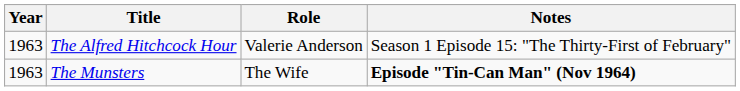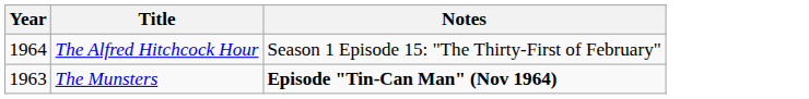 <table class="wikitable sortable">
 <tr>
 <th>Year</th>
 <th>Title</th>
-<th>Role</th>
 <th class="unsortable">Notes</th>
 </tr>
 <tr>
-<td>1963</td>
+<td>1964</td>
 <td><em><a href='#'>The Alfred Hitchcock Hour</a></em></td>
-<td>Valerie Anderson</td>
 <td>Season 1 Episode 15: "The Thirty-First of February"</td>
 </tr>
 <tr>
 <td>1963</td>
 <td><em><a href='#'>The Munsters</a></em></td>
-<td>The Wife</td>
 <td><strong>Episode "Tin-Can Man" (Nov 1964)</strong></td>
 </tr>
 </table>
